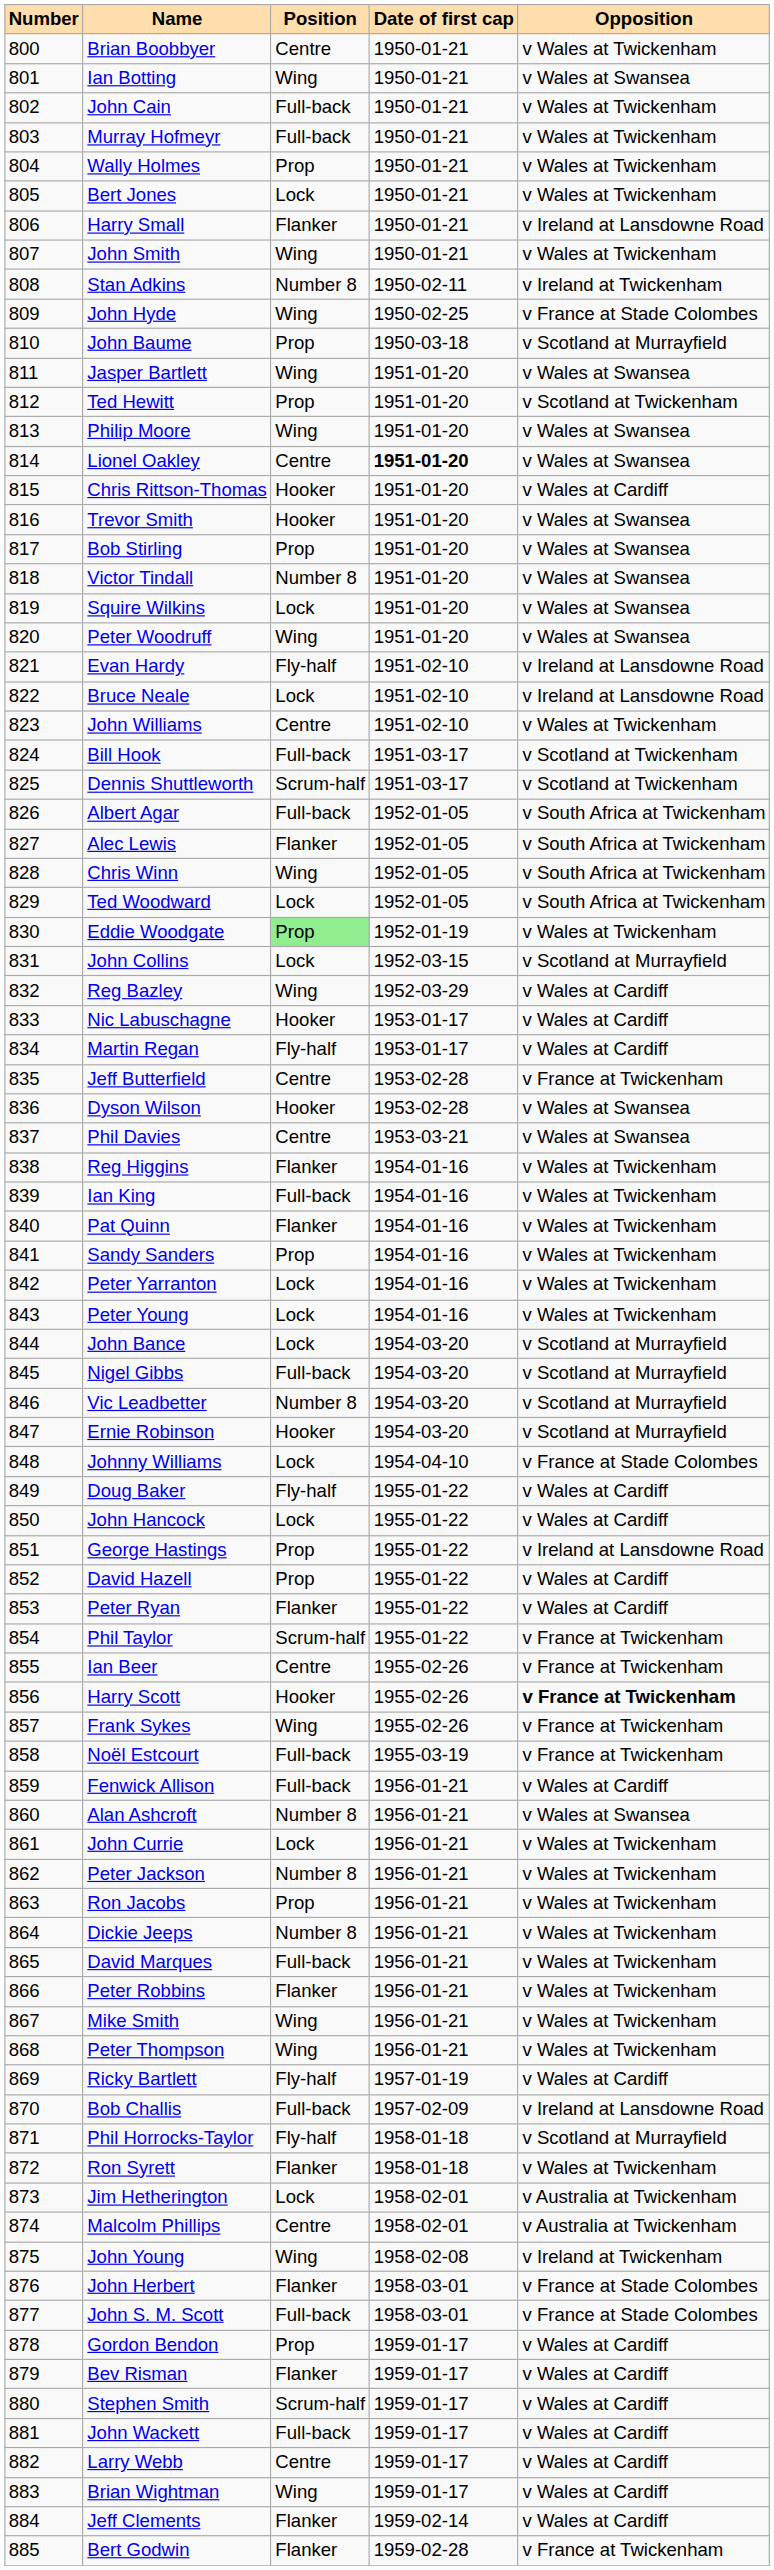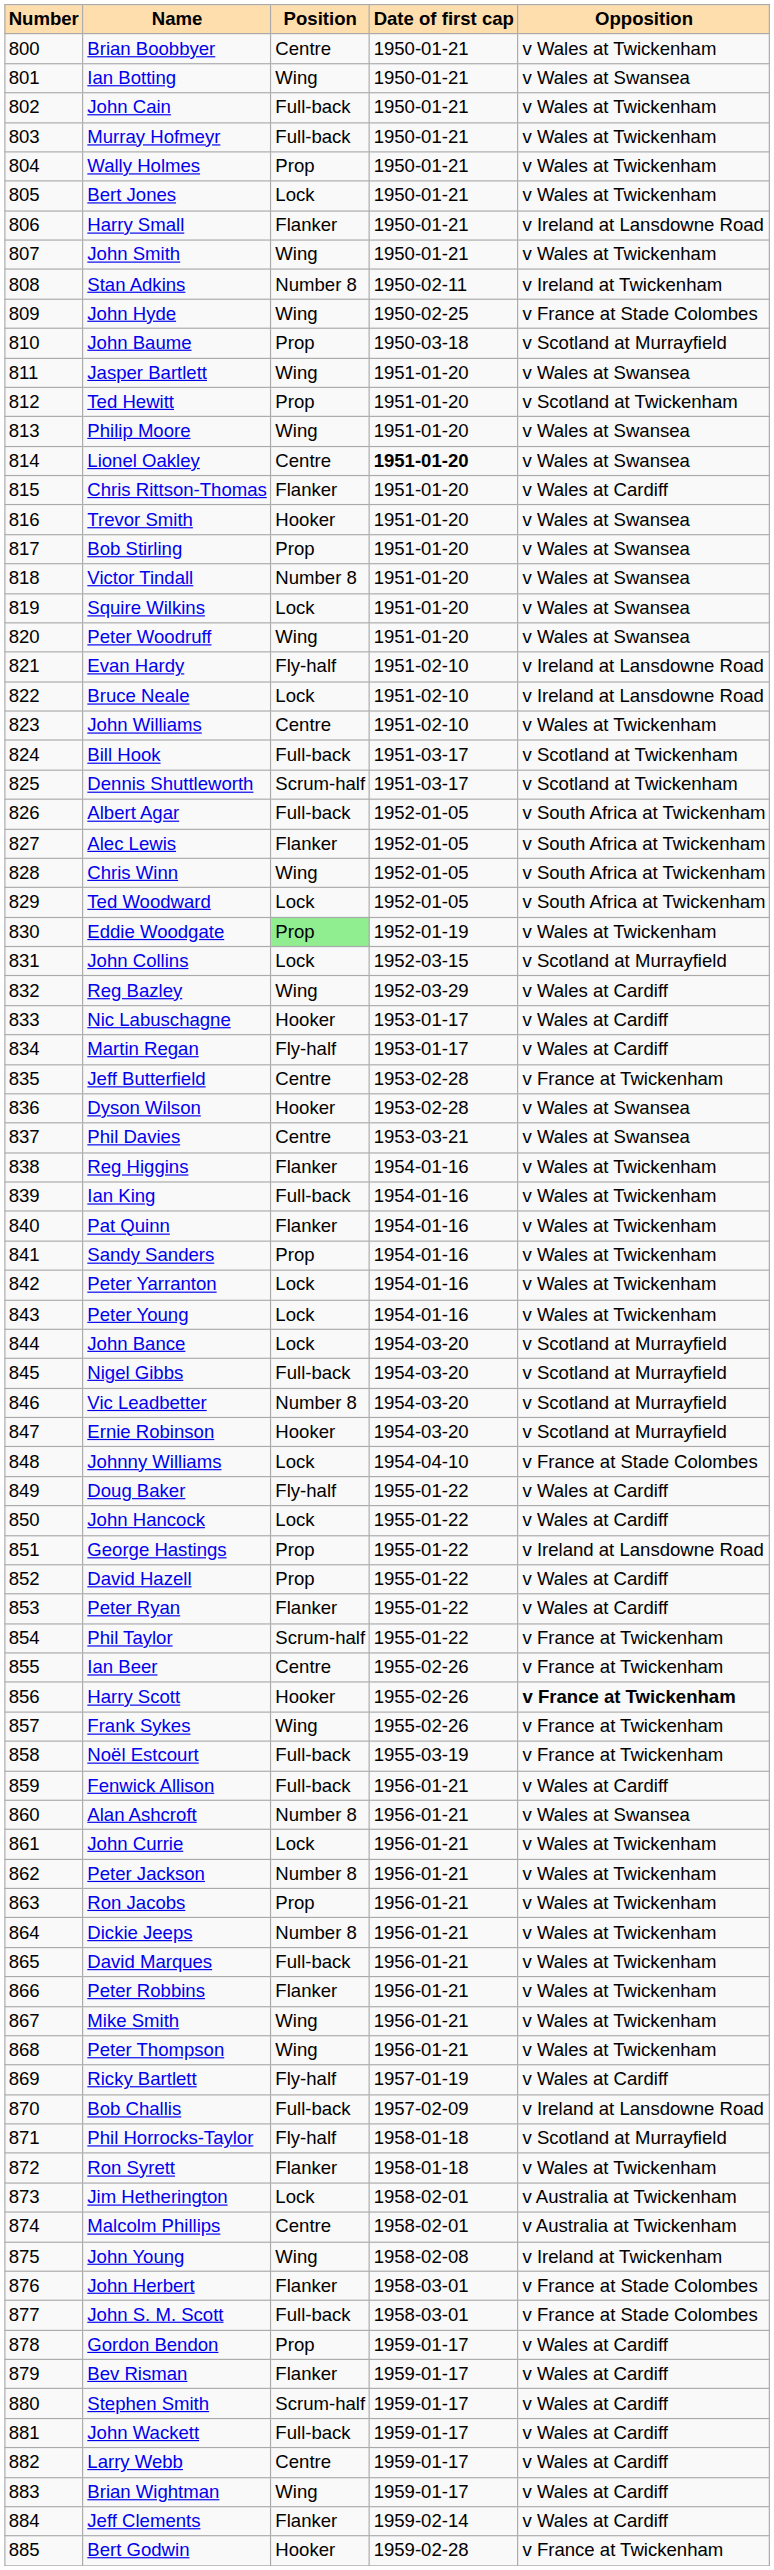 <table class="sortable wikitable" style="margin:auto;">
 <tr>
 <th style="background:#ffdead;">Number</th>
 <th style="background:#ffdead;">Name</th>
 <th style="background:#ffdead;">Position</th>
 <th style="background:#ffdead;">Date of first cap</th>
 <th style="background:#ffdead;">Opposition</th>
 </tr>
 <tr>
 <td>800</td>
 <td><a href='#'>Brian Boobbyer</a></td>
 <td>Centre</td>
 <td>1950-01-21</td>
 <td>v Wales at Twickenham</td>
 </tr>
 <tr>
 <td>801</td>
 <td><a href='#'>Ian Botting</a></td>
 <td>Wing</td>
 <td>1950-01-21</td>
 <td>v Wales at Swansea</td>
 </tr>
 <tr>
 <td>802</td>
 <td><a href='#'>John Cain</a></td>
 <td>Full-back</td>
 <td>1950-01-21</td>
 <td>v Wales at Twickenham</td>
 </tr>
 <tr>
 <td>803</td>
 <td><a href='#'>Murray Hofmeyr</a></td>
 <td>Full-back</td>
 <td>1950-01-21</td>
 <td>v Wales at Twickenham</td>
 </tr>
 <tr>
 <td>804</td>
 <td><a href='#'>Wally Holmes</a></td>
 <td>Prop</td>
 <td>1950-01-21</td>
 <td>v Wales at Twickenham</td>
 </tr>
 <tr>
 <td>805</td>
 <td><a href='#'>Bert Jones</a></td>
 <td>Lock</td>
 <td>1950-01-21</td>
 <td>v Wales at Twickenham</td>
 </tr>
 <tr>
 <td>806</td>
 <td><a href='#'>Harry Small</a></td>
 <td>Flanker</td>
 <td>1950-01-21</td>
 <td>v Ireland at Lansdowne Road</td>
 </tr>
 <tr>
 <td>807</td>
 <td><a href='#'>John Smith</a></td>
 <td>Wing</td>
 <td>1950-01-21</td>
 <td>v Wales at Twickenham</td>
 </tr>
 <tr>
 <td>808</td>
 <td><a href='#'>Stan Adkins</a></td>
 <td>Number 8</td>
 <td>1950-02-11</td>
 <td>v Ireland at Twickenham</td>
 </tr>
 <tr>
 <td>809</td>
 <td><a href='#'>John Hyde</a></td>
 <td>Wing</td>
 <td>1950-02-25</td>
 <td>v France at Stade Colombes</td>
 </tr>
 <tr>
 <td>810</td>
 <td><a href='#'>John Baume</a></td>
 <td>Prop</td>
 <td>1950-03-18</td>
 <td>v Scotland at Murrayfield</td>
 </tr>
 <tr>
 <td>811</td>
 <td><a href='#'>Jasper Bartlett</a></td>
 <td>Wing</td>
 <td>1951-01-20</td>
 <td>v Wales at Swansea</td>
 </tr>
 <tr>
 <td>812</td>
 <td><a href='#'>Ted Hewitt</a></td>
 <td>Prop</td>
 <td>1951-01-20</td>
 <td>v Scotland at Twickenham</td>
 </tr>
 <tr>
 <td>813</td>
 <td><a href='#'>Philip Moore</a></td>
 <td>Wing</td>
 <td>1951-01-20</td>
 <td>v Wales at Swansea</td>
 </tr>
 <tr>
 <td>814</td>
 <td><a href='#'>Lionel Oakley</a></td>
 <td>Centre</td>
 <td><strong>1951-01-20</strong></td>
 <td>v Wales at Swansea</td>
 </tr>
 <tr>
 <td>815</td>
 <td><a href='#'>Chris Rittson-Thomas</a></td>
-<td>Hooker</td>
+<td>Flanker</td>
 <td>1951-01-20</td>
 <td>v Wales at Cardiff</td>
 </tr>
 <tr>
 <td>816</td>
 <td><a href='#'>Trevor Smith</a></td>
 <td>Hooker</td>
 <td>1951-01-20</td>
 <td>v Wales at Swansea</td>
 </tr>
 <tr>
 <td>817</td>
 <td><a href='#'>Bob Stirling</a></td>
 <td>Prop</td>
 <td>1951-01-20</td>
 <td>v Wales at Swansea</td>
 </tr>
 <tr>
 <td>818</td>
 <td><a href='#'>Victor Tindall</a></td>
 <td>Number 8</td>
 <td>1951-01-20</td>
 <td>v Wales at Swansea</td>
 </tr>
 <tr>
 <td>819</td>
 <td><a href='#'>Squire Wilkins</a></td>
 <td>Lock</td>
 <td>1951-01-20</td>
 <td>v Wales at Swansea</td>
 </tr>
 <tr>
 <td>820</td>
 <td><a href='#'>Peter Woodruff</a></td>
 <td>Wing</td>
 <td>1951-01-20</td>
 <td>v Wales at Swansea</td>
 </tr>
 <tr>
 <td>821</td>
 <td><a href='#'>Evan Hardy</a></td>
 <td>Fly-half</td>
 <td>1951-02-10</td>
 <td>v Ireland at Lansdowne Road</td>
 </tr>
 <tr>
 <td>822</td>
 <td><a href='#'>Bruce Neale</a></td>
 <td>Lock</td>
 <td>1951-02-10</td>
 <td>v Ireland at Lansdowne Road</td>
 </tr>
 <tr>
 <td>823</td>
 <td><a href='#'>John Williams</a></td>
 <td>Centre</td>
 <td>1951-02-10</td>
 <td>v Wales at Twickenham</td>
 </tr>
 <tr>
 <td>824</td>
 <td><a href='#'>Bill Hook</a></td>
 <td>Full-back</td>
 <td>1951-03-17</td>
 <td>v Scotland at Twickenham</td>
 </tr>
 <tr>
 <td>825</td>
 <td><a href='#'>Dennis Shuttleworth</a></td>
 <td>Scrum-half</td>
 <td>1951-03-17</td>
 <td>v Scotland at Twickenham</td>
 </tr>
 <tr>
 <td>826</td>
 <td><a href='#'>Albert Agar</a></td>
 <td>Full-back</td>
 <td>1952-01-05</td>
 <td>v South Africa at Twickenham</td>
 </tr>
 <tr>
 <td>827</td>
 <td><a href='#'>Alec Lewis</a></td>
 <td>Flanker</td>
 <td>1952-01-05</td>
 <td>v South Africa at Twickenham</td>
 </tr>
 <tr>
 <td>828</td>
 <td><a href='#'>Chris Winn</a></td>
 <td>Wing</td>
 <td>1952-01-05</td>
 <td>v South Africa at Twickenham</td>
 </tr>
 <tr>
 <td>829</td>
 <td><a href='#'>Ted Woodward</a></td>
 <td>Lock</td>
 <td>1952-01-05</td>
 <td>v South Africa at Twickenham</td>
 </tr>
 <tr>
 <td>830</td>
 <td><a href='#'>Eddie Woodgate</a></td>
 <td style="background: lightgreen;">Prop</td>
 <td>1952-01-19</td>
 <td>v Wales at Twickenham</td>
 </tr>
 <tr>
 <td>831</td>
 <td><a href='#'>John Collins</a></td>
 <td>Lock</td>
 <td>1952-03-15</td>
 <td>v Scotland at Murrayfield</td>
 </tr>
 <tr>
 <td>832</td>
 <td><a href='#'>Reg Bazley</a></td>
 <td>Wing</td>
 <td>1952-03-29</td>
 <td>v Wales at Cardiff</td>
 </tr>
 <tr>
 <td>833</td>
 <td><a href='#'>Nic Labuschagne</a></td>
 <td>Hooker</td>
 <td>1953-01-17</td>
 <td>v Wales at Cardiff</td>
 </tr>
 <tr>
 <td>834</td>
 <td><a href='#'>Martin Regan</a></td>
 <td>Fly-half</td>
 <td>1953-01-17</td>
 <td>v Wales at Cardiff</td>
 </tr>
 <tr>
 <td>835</td>
 <td><a href='#'>Jeff Butterfield</a></td>
 <td>Centre</td>
 <td>1953-02-28</td>
 <td>v France at Twickenham</td>
 </tr>
 <tr>
 <td>836</td>
 <td><a href='#'>Dyson Wilson</a></td>
 <td>Hooker</td>
 <td>1953-02-28</td>
 <td>v Wales at Swansea</td>
 </tr>
 <tr>
 <td>837</td>
 <td><a href='#'>Phil Davies</a></td>
 <td>Centre</td>
 <td>1953-03-21</td>
 <td>v Wales at Swansea</td>
 </tr>
 <tr>
 <td>838</td>
 <td><a href='#'>Reg Higgins</a></td>
 <td>Flanker</td>
 <td>1954-01-16</td>
 <td>v Wales at Twickenham</td>
 </tr>
 <tr>
 <td>839</td>
 <td><a href='#'>Ian King</a></td>
 <td>Full-back</td>
 <td>1954-01-16</td>
 <td>v Wales at Twickenham</td>
 </tr>
 <tr>
 <td>840</td>
 <td><a href='#'>Pat Quinn</a></td>
 <td>Flanker</td>
 <td>1954-01-16</td>
 <td>v Wales at Twickenham</td>
 </tr>
 <tr>
 <td>841</td>
 <td><a href='#'>Sandy Sanders</a></td>
 <td>Prop</td>
 <td>1954-01-16</td>
 <td>v Wales at Twickenham</td>
 </tr>
 <tr>
 <td>842</td>
 <td><a href='#'>Peter Yarranton</a></td>
 <td>Lock</td>
 <td>1954-01-16</td>
 <td>v Wales at Twickenham</td>
 </tr>
 <tr>
 <td>843</td>
 <td><a href='#'>Peter Young</a></td>
 <td>Lock</td>
 <td>1954-01-16</td>
 <td>v Wales at Twickenham</td>
 </tr>
 <tr>
 <td>844</td>
 <td><a href='#'>John Bance</a></td>
 <td>Lock</td>
 <td>1954-03-20</td>
 <td>v Scotland at Murrayfield</td>
 </tr>
 <tr>
 <td>845</td>
 <td><a href='#'>Nigel Gibbs</a></td>
 <td>Full-back</td>
 <td>1954-03-20</td>
 <td>v Scotland at Murrayfield</td>
 </tr>
 <tr>
 <td>846</td>
 <td><a href='#'>Vic Leadbetter</a></td>
 <td>Number 8</td>
 <td>1954-03-20</td>
 <td>v Scotland at Murrayfield</td>
 </tr>
 <tr>
 <td>847</td>
 <td><a href='#'>Ernie Robinson</a></td>
 <td>Hooker</td>
 <td>1954-03-20</td>
 <td>v Scotland at Murrayfield</td>
 </tr>
 <tr>
 <td>848</td>
 <td><a href='#'>Johnny Williams</a></td>
 <td>Lock</td>
 <td>1954-04-10</td>
 <td>v France at Stade Colombes</td>
 </tr>
 <tr>
 <td>849</td>
 <td><a href='#'>Doug Baker</a></td>
 <td>Fly-half</td>
 <td>1955-01-22</td>
 <td>v Wales at Cardiff</td>
 </tr>
 <tr>
 <td>850</td>
 <td><a href='#'>John Hancock</a></td>
 <td>Lock</td>
 <td>1955-01-22</td>
 <td>v Wales at Cardiff</td>
 </tr>
 <tr>
 <td>851</td>
 <td><a href='#'>George Hastings</a></td>
 <td>Prop</td>
 <td>1955-01-22</td>
 <td>v Ireland at Lansdowne Road</td>
 </tr>
 <tr>
 <td>852</td>
 <td><a href='#'>David Hazell</a></td>
 <td>Prop</td>
 <td>1955-01-22</td>
 <td>v Wales at Cardiff</td>
 </tr>
 <tr>
 <td>853</td>
 <td><a href='#'>Peter Ryan</a></td>
 <td>Flanker</td>
 <td>1955-01-22</td>
 <td>v Wales at Cardiff</td>
 </tr>
 <tr>
 <td>854</td>
 <td><a href='#'>Phil Taylor</a></td>
 <td>Scrum-half</td>
 <td>1955-01-22</td>
 <td>v France at Twickenham</td>
 </tr>
 <tr>
 <td>855</td>
 <td><a href='#'>Ian Beer</a></td>
 <td>Centre</td>
 <td>1955-02-26</td>
 <td>v France at Twickenham</td>
 </tr>
 <tr>
 <td>856</td>
 <td><a href='#'>Harry Scott</a></td>
 <td>Hooker</td>
 <td>1955-02-26</td>
 <td><strong>v France at Twickenham</strong></td>
 </tr>
 <tr>
 <td>857</td>
 <td><a href='#'>Frank Sykes</a></td>
 <td>Wing</td>
 <td>1955-02-26</td>
 <td>v France at Twickenham</td>
 </tr>
 <tr>
 <td>858</td>
 <td><a href='#'>Noël Estcourt</a></td>
 <td>Full-back</td>
 <td>1955-03-19</td>
 <td>v France at Twickenham</td>
 </tr>
 <tr>
 <td>859</td>
 <td><a href='#'>Fenwick Allison</a></td>
 <td>Full-back</td>
 <td>1956-01-21</td>
 <td>v Wales at Cardiff</td>
 </tr>
 <tr>
 <td>860</td>
 <td><a href='#'>Alan Ashcroft</a></td>
 <td>Number 8</td>
 <td>1956-01-21</td>
 <td>v Wales at Swansea</td>
 </tr>
 <tr>
 <td>861</td>
 <td><a href='#'>John Currie</a></td>
 <td>Lock</td>
 <td>1956-01-21</td>
 <td>v Wales at Twickenham</td>
 </tr>
 <tr>
 <td>862</td>
 <td><a href='#'>Peter Jackson</a></td>
 <td>Number 8</td>
 <td>1956-01-21</td>
 <td>v Wales at Twickenham</td>
 </tr>
 <tr>
 <td>863</td>
 <td><a href='#'>Ron Jacobs</a></td>
 <td>Prop</td>
 <td>1956-01-21</td>
 <td>v Wales at Twickenham</td>
 </tr>
 <tr>
 <td>864</td>
 <td><a href='#'>Dickie Jeeps</a></td>
 <td>Number 8</td>
 <td>1956-01-21</td>
 <td>v Wales at Twickenham</td>
 </tr>
 <tr>
 <td>865</td>
 <td><a href='#'>David Marques</a></td>
 <td>Full-back</td>
 <td>1956-01-21</td>
 <td>v Wales at Twickenham</td>
 </tr>
 <tr>
 <td>866</td>
 <td><a href='#'>Peter Robbins</a></td>
 <td>Flanker</td>
 <td>1956-01-21</td>
 <td>v Wales at Twickenham</td>
 </tr>
 <tr>
 <td>867</td>
 <td><a href='#'>Mike Smith</a></td>
 <td>Wing</td>
 <td>1956-01-21</td>
 <td>v Wales at Twickenham</td>
 </tr>
 <tr>
 <td>868</td>
 <td><a href='#'>Peter Thompson</a></td>
 <td>Wing</td>
 <td>1956-01-21</td>
 <td>v Wales at Twickenham</td>
 </tr>
 <tr>
 <td>869</td>
 <td><a href='#'>Ricky Bartlett</a></td>
 <td>Fly-half</td>
 <td>1957-01-19</td>
 <td>v Wales at Cardiff</td>
 </tr>
 <tr>
 <td>870</td>
 <td><a href='#'>Bob Challis</a></td>
 <td>Full-back</td>
 <td>1957-02-09</td>
 <td>v Ireland at Lansdowne Road</td>
 </tr>
 <tr>
 <td>871</td>
 <td><a href='#'>Phil Horrocks-Taylor</a></td>
 <td>Fly-half</td>
 <td>1958-01-18</td>
 <td>v Scotland at Murrayfield</td>
 </tr>
 <tr>
 <td>872</td>
 <td><a href='#'>Ron Syrett</a></td>
 <td>Flanker</td>
 <td>1958-01-18</td>
 <td>v Wales at Twickenham</td>
 </tr>
 <tr>
 <td>873</td>
 <td><a href='#'>Jim Hetherington</a></td>
 <td>Lock</td>
 <td>1958-02-01</td>
 <td>v Australia at Twickenham</td>
 </tr>
 <tr>
 <td>874</td>
 <td><a href='#'>Malcolm Phillips</a></td>
 <td>Centre</td>
 <td>1958-02-01</td>
 <td>v Australia at Twickenham</td>
 </tr>
 <tr>
 <td>875</td>
 <td><a href='#'>John Young</a></td>
 <td>Wing</td>
 <td>1958-02-08</td>
 <td>v Ireland at Twickenham</td>
 </tr>
 <tr>
 <td>876</td>
 <td><a href='#'>John Herbert</a></td>
 <td>Flanker</td>
 <td>1958-03-01</td>
 <td>v France at Stade Colombes</td>
 </tr>
 <tr>
 <td>877</td>
 <td><a href='#'>John S. M. Scott</a></td>
 <td>Full-back</td>
 <td>1958-03-01</td>
 <td>v France at Stade Colombes</td>
 </tr>
 <tr>
 <td>878</td>
 <td><a href='#'>Gordon Bendon</a></td>
 <td>Prop</td>
 <td>1959-01-17</td>
 <td>v Wales at Cardiff</td>
 </tr>
 <tr>
 <td>879</td>
 <td><a href='#'>Bev Risman</a></td>
 <td>Flanker</td>
 <td>1959-01-17</td>
 <td>v Wales at Cardiff</td>
 </tr>
 <tr>
 <td>880</td>
 <td><a href='#'>Stephen Smith</a></td>
 <td>Scrum-half</td>
 <td>1959-01-17</td>
 <td>v Wales at Cardiff</td>
 </tr>
 <tr>
 <td>881</td>
 <td><a href='#'>John Wackett</a></td>
 <td>Full-back</td>
 <td>1959-01-17</td>
 <td>v Wales at Cardiff</td>
 </tr>
 <tr>
 <td>882</td>
 <td><a href='#'>Larry Webb</a></td>
 <td>Centre</td>
 <td>1959-01-17</td>
 <td>v Wales at Cardiff</td>
 </tr>
 <tr>
 <td>883</td>
 <td><a href='#'>Brian Wightman</a></td>
 <td>Wing</td>
 <td>1959-01-17</td>
 <td>v Wales at Cardiff</td>
 </tr>
 <tr>
 <td>884</td>
 <td><a href='#'>Jeff Clements</a></td>
 <td>Flanker</td>
 <td>1959-02-14</td>
 <td>v Wales at Cardiff</td>
 </tr>
 <tr>
 <td>885</td>
 <td><a href='#'>Bert Godwin</a></td>
-<td>Flanker</td>
+<td>Hooker</td>
 <td>1959-02-28</td>
 <td>v France at Twickenham</td>
 </tr>
 </table>
